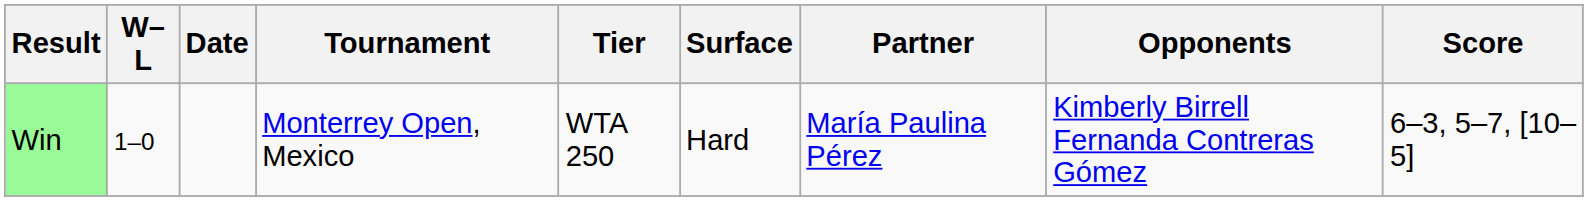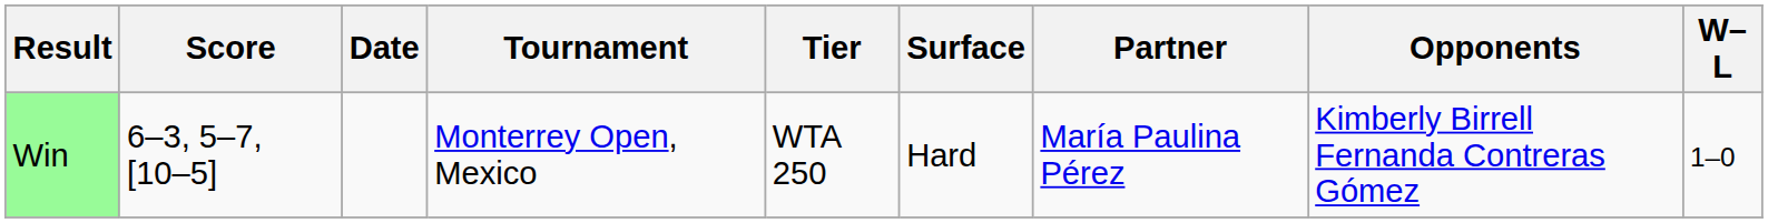 <table class="sortable wikitable">
 <tr>
 <th>Result</th>
-<th class="unsortable">W–L</th>
+<th class="unsortable">Score</th>
 <th>Date</th>
 <th>Tournament</th>
 <th>Tier</th>
 <th>Surface</th>
 <th>Partner</th>
 <th>Opponents</th>
-<th class="unsortable">Score</th>
+<th class="unsortable">W–L</th>
 </tr>
 <tr>
 <td style=background:#98FB98>Win</td>
-<td><small>1–0</small></td>
+<td>6–3, 5–7, [10–5]</td>
 <td><a href='#'></a></td>
 <td><a href='#'>Monterrey Open</a>, Mexico</td>
 <td>WTA 250</td>
 <td>Hard</td>
 <td> <a href='#'>María Paulina Pérez</a></td>
 <td> <a href='#'>Kimberly Birrell</a> <br>  <a href='#'>Fernanda Contreras Gómez</a></td>
-<td>6–3, 5–7, [10–5]</td>
+<td><small>1–0</small></td>
 </tr>
 </table>
